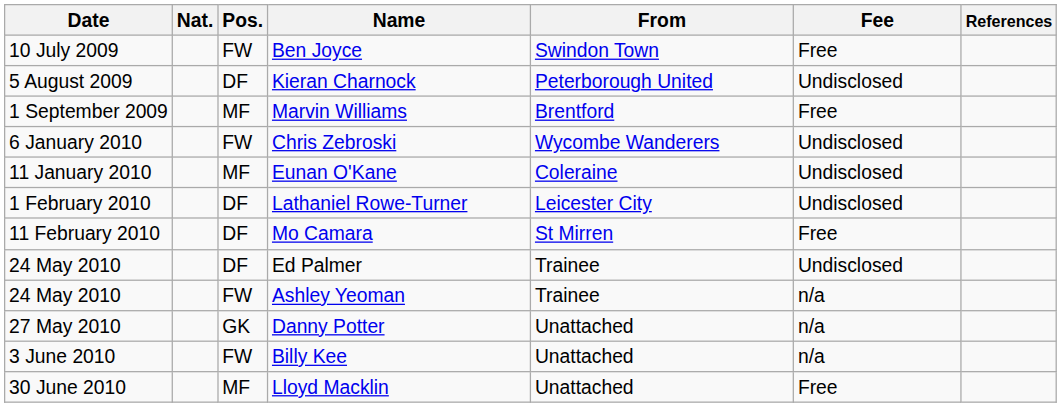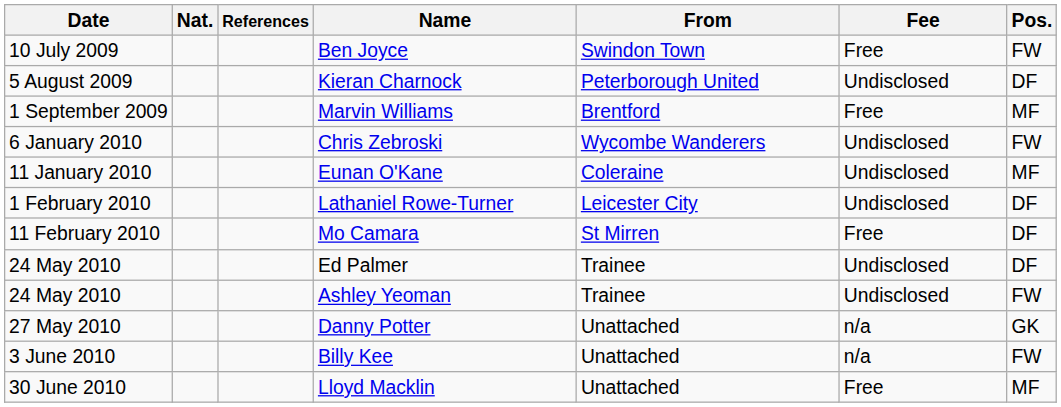 <table class="wikitable" style="font-size: 95%; text-align: left;">
 <tr>
 <th width=125>Date</th>
 <th>Nat.</th>
-<th>Pos.</th>
+<th><small>References</small></th>
 <th width=200>Name</th>
 <th width=200>From</th>
 <th width=125>Fee</th>
-<th><small>References</small></th>
+<th>Pos.</th>
 </tr>
 <tr>
 <td>10 July 2009</td>
 <td></td>
-<td>FW</td>
+<td align="center"></td>
 <td><a href='#'>Ben Joyce</a></td>
 <td><a href='#'>Swindon Town</a></td>
 <td>Free</td>
-<td align="center"></td>
+<td>FW</td>
 </tr>
 <tr>
 <td>5 August 2009</td>
 <td></td>
-<td>DF</td>
+<td align="center"></td>
 <td><a href='#'>Kieran Charnock</a></td>
 <td><a href='#'>Peterborough United</a></td>
 <td>Undisclosed</td>
-<td align="center"></td>
+<td>DF</td>
 </tr>
 <tr>
 <td>1 September 2009</td>
 <td></td>
-<td>MF</td>
+<td align="center"></td>
 <td><a href='#'>Marvin Williams</a></td>
 <td><a href='#'>Brentford</a></td>
 <td>Free</td>
-<td align="center"></td>
+<td>MF</td>
 </tr>
 <tr>
 <td>6 January 2010</td>
 <td></td>
-<td>FW</td>
+<td align="center"></td>
 <td><a href='#'>Chris Zebroski</a></td>
 <td><a href='#'>Wycombe Wanderers</a></td>
 <td>Undisclosed</td>
-<td align="center"></td>
+<td>FW</td>
 </tr>
 <tr>
 <td>11 January 2010</td>
 <td></td>
-<td>MF</td>
+<td align="center"></td>
 <td><a href='#'>Eunan O'Kane</a></td>
 <td><a href='#'>Coleraine</a></td>
 <td>Undisclosed</td>
-<td align="center"></td>
+<td>MF</td>
 </tr>
 <tr>
 <td>1 February 2010</td>
 <td></td>
-<td>DF</td>
+<td align="center"></td>
 <td><a href='#'>Lathaniel Rowe-Turner</a></td>
 <td><a href='#'>Leicester City</a></td>
 <td>Undisclosed</td>
-<td align="center"></td>
+<td>DF</td>
 </tr>
 <tr>
 <td>11 February 2010</td>
 <td></td>
-<td>DF</td>
+<td align="center"></td>
 <td><a href='#'>Mo Camara</a></td>
 <td><a href='#'>St Mirren</a></td>
 <td>Free</td>
-<td align="center"></td>
+<td>DF</td>
 </tr>
 <tr>
 <td>24 May 2010</td>
 <td></td>
-<td>DF</td>
+<td align="center"></td>
 <td>Ed Palmer</td>
 <td>Trainee</td>
 <td>Undisclosed</td>
-<td align="center"></td>
+<td>DF</td>
 </tr>
 <tr>
 <td>24 May 2010</td>
 <td></td>
-<td>FW</td>
+<td align="center"></td>
 <td><a href='#'>Ashley Yeoman</a></td>
 <td>Trainee</td>
-<td>n/a</td>
-<td align="center"></td>
+<td>Undisclosed</td>
+<td>FW</td>
 </tr>
 <tr>
 <td>27 May 2010</td>
 <td></td>
-<td>GK</td>
+<td align="center"></td>
 <td><a href='#'>Danny Potter</a></td>
 <td>Unattached</td>
 <td>n/a</td>
-<td align="center"></td>
+<td>GK</td>
 </tr>
 <tr>
 <td>3 June 2010</td>
 <td></td>
-<td>FW</td>
+<td align="center"></td>
 <td><a href='#'>Billy Kee</a></td>
 <td>Unattached</td>
 <td>n/a</td>
-<td align="center"></td>
+<td>FW</td>
 </tr>
 <tr>
 <td>30 June 2010</td>
 <td></td>
-<td>MF</td>
+<td align="center"></td>
 <td><a href='#'>Lloyd Macklin</a></td>
 <td>Unattached</td>
 <td>Free</td>
-<td align="center"></td>
+<td>MF</td>
 </tr>
 </table>
